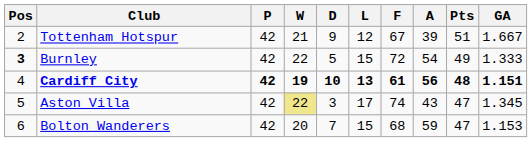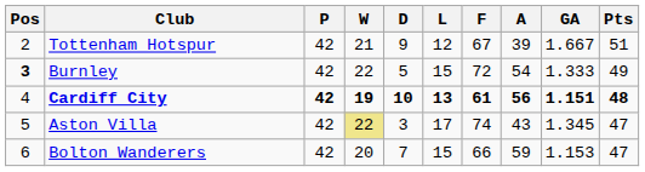 <table class="wikitable" style="text-align:center">
 <tr>
 <th width="25">Pos</th>
 <th width="200">Club</th>
 <th width="25">P</th>
 <th width="25">W</th>
 <th width="25">D</th>
 <th width="25">L</th>
 <th width="25">F</th>
 <th width="25">A</th>
+<th width="40">GA</th>
 <th width="25">Pts</th>
-<th width="40">GA</th>
 </tr>
 <tr>
 <td>2</td>
 <td align="left"><a href='#'>Tottenham Hotspur</a></td>
 <td>42</td>
 <td>21</td>
 <td>9</td>
 <td>12</td>
 <td>67</td>
 <td>39</td>
+<td>1.667</td>
 <td>51</td>
-<td>1.667</td>
 </tr>
 <tr>
 <td><strong>3</strong></td>
 <td align="left"><a href='#'>Burnley</a></td>
 <td>42</td>
 <td>22</td>
 <td>5</td>
 <td>15</td>
 <td>72</td>
 <td>54</td>
+<td>1.333</td>
 <td>49</td>
-<td>1.333</td>
 </tr>
 <tr>
 <td>4</td>
 <td align="left"><strong><a href='#'>Cardiff City</a></strong></td>
 <td><strong>42</strong></td>
 <td><strong>19</strong></td>
 <td><strong>10</strong></td>
 <td><strong>13</strong></td>
 <td><strong>61</strong></td>
 <td><strong>56</strong></td>
+<td><strong>1.151</strong></td>
 <td><strong>48</strong></td>
-<td><strong>1.151</strong></td>
 </tr>
 <tr>
 <td>5</td>
 <td align="left"><a href='#'>Aston Villa</a></td>
 <td>42</td>
 <td style="background: khaki;">22</td>
 <td>3</td>
 <td>17</td>
 <td>74</td>
 <td>43</td>
+<td>1.345</td>
 <td>47</td>
-<td>1.345</td>
 </tr>
 <tr>
 <td>6</td>
 <td align="left"><a href='#'>Bolton Wanderers</a></td>
 <td>42</td>
 <td>20</td>
 <td>7</td>
 <td>15</td>
-<td>68</td>
+<td>66</td>
 <td>59</td>
+<td>1.153</td>
 <td>47</td>
-<td>1.153</td>
 </tr>
 </table>
